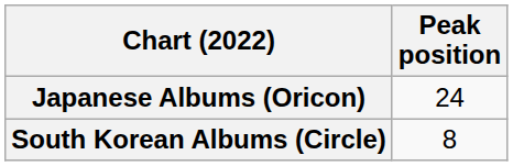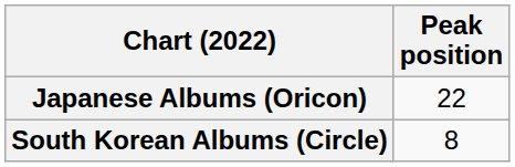 <table class="wikitable sortable plainrowheaders" style="text-align:center">
 <tr>
 <th scope="col">Chart (2022)</th>
 <th scope="col">Peak<br>position</th>
 </tr>
 <tr>
 <th scope="row">Japanese Albums (Oricon)</th>
-<td>24</td>
+<td>22</td>
 </tr>
 <tr>
 <th scope="row">South Korean Albums (Circle)</th>
 <td>8</td>
 </tr>
 </table>
